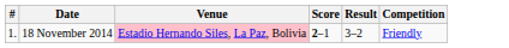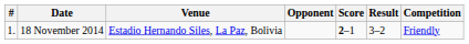 <table class="wikitable">
 <tr>
 <th>#</th>
 <th>Date</th>
 <th>Venue</th>
+<th>Opponent</th>
 <th>Score</th>
 <th>Result</th>
 <th>Competition</th>
 </tr>
 <tr>
 <td>1.</td>
 <td>18 November 2014</td>
-<td style="background: pink;"><a href='#'>Estadio Hernando Siles</a>, <a href='#'>La Paz</a>, Bolivia</td>
+<td><a href='#'>Estadio Hernando Siles</a>, <a href='#'>La Paz</a>, Bolivia</td>
+<td></td>
 <td><strong>2</strong>–1</td>
 <td>3–2</td>
 <td><a href='#'>Friendly</a></td>
 </tr>
 </table>
